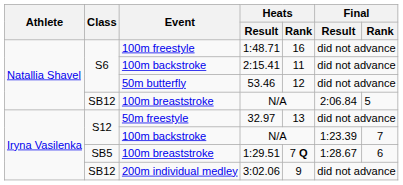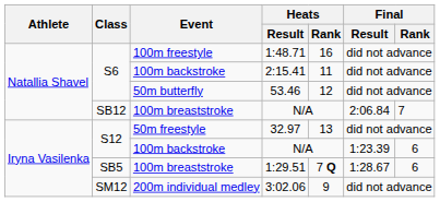 <table class=wikitable style="font-size:90%">
 <tr>
 <th rowspan="2">Athlete</th>
 <th rowspan="2">Class</th>
 <th rowspan="2">Event</th>
 <th colspan="2">Heats</th>
 <th colspan="2">Final</th>
 </tr>
 <tr>
 <th>Result</th>
 <th>Rank</th>
 <th>Result</th>
 <th>Rank</th>
 </tr>
 <tr>
 <td rowspan="4"><a href='#'>Natallia Shavel</a></td>
 <td rowspan="3" style="text-align:center;">S6</td>
 <td><a href='#'>100m freestyle</a></td>
 <td style="text-align:center;">1:48.71</td>
 <td style="text-align:center;">16</td>
 <td style="text-align:center;" colspan="2">did not advance</td>
 </tr>
 <tr>
 <td><a href='#'>100m backstroke</a></td>
 <td style="text-align:center;">2:15.41</td>
 <td style="text-align:center;">11</td>
 <td style="text-align:center;" colspan="2">did not advance</td>
 </tr>
 <tr>
 <td><a href='#'>50m butterfly</a></td>
 <td style="text-align:center;">53.46</td>
 <td style="text-align:center;">12</td>
 <td style="text-align:center;" colspan="2">did not advance</td>
 </tr>
 <tr>
 <td style="text-align:center;">SB12</td>
 <td><a href='#'>100m breaststroke</a></td>
 <td style="text-align:center;" colspan="2">N/A</td>
 <td style="text-align:center;">2:06.84</td>
-<td style="text-align;center;">5</td>
+<td style="text-align;center;">7</td>
 </tr>
 <tr>
 <td rowspan="4"><a href='#'>Iryna Vasilenka</a></td>
 <td rowspan="2" style="text-align:center;">S12</td>
 <td><a href='#'>50m freestyle</a></td>
 <td style="text-align:center;">32.97</td>
 <td style="text-align:center;">13</td>
 <td style="text-align:center;" colspan="2">did not advance</td>
 </tr>
 <tr>
 <td><a href='#'>100m backstroke</a></td>
 <td style="text-align:center;" colspan="2">N/A</td>
 <td style="text-align:center;">1:23.39</td>
-<td style="text-align:center;">7</td>
+<td style="text-align:center;">6</td>
 </tr>
 <tr>
 <td style="text-align:center;">SB5</td>
 <td><a href='#'>100m breaststroke</a></td>
 <td style="text-align:center;">1:29.51</td>
 <td style="text-align:center;">7 <strong>Q</strong></td>
 <td style="text-align:center;">1:28.67</td>
 <td style="text-align:center;">6</td>
 </tr>
 <tr>
-<td style="text-align:center;">SB12</td>
+<td style="text-align:center;">SM12</td>
 <td><a href='#'>200m individual medley</a></td>
 <td style="text-align:center;">3:02.06</td>
 <td style="text-align:center;">9</td>
 <td style="text-align:center;" colspan="2">did not advance</td>
 </tr>
 </table>
